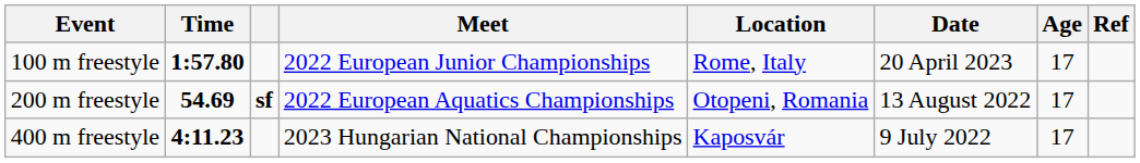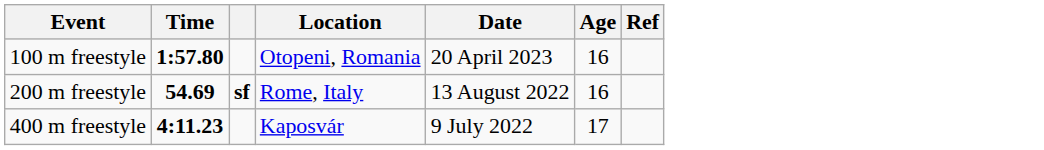 <table class="wikitable">
 <tr>
 <th>Event</th>
 <th>Time</th>
 <th></th>
-<th>Meet</th>
 <th>Location</th>
 <th>Date</th>
 <th>Age</th>
 <th>Ref</th>
 </tr>
 <tr>
 <td>100 m freestyle</td>
 <td style="text-align:center;"><strong>1:57.80</strong></td>
 <td></td>
-<td><a href='#'>2022 European Junior Championships</a></td>
-<td><a href='#'>Rome</a>, <a href='#'>Italy</a></td>
+<td><a href='#'>Otopeni</a>, <a href='#'>Romania</a></td>
 <td>20 April 2023</td>
-<td style="text-align:center;">17</td>
+<td style="text-align:center;">16</td>
 <td style="text-align:center;"></td>
 </tr>
 <tr>
 <td>200 m freestyle</td>
 <td style="text-align:center;"><strong>54.69</strong></td>
 <td><strong>sf</strong></td>
-<td><a href='#'>2022 European Aquatics Championships</a></td>
-<td><a href='#'>Otopeni</a>, <a href='#'>Romania</a></td>
+<td><a href='#'>Rome</a>, <a href='#'>Italy</a></td>
 <td>13 August 2022</td>
-<td style="text-align:center;">17</td>
+<td style="text-align:center;">16</td>
 <td style="text-align:center;"></td>
 </tr>
 <tr>
 <td>400 m freestyle</td>
 <td style="text-align:center;"><strong>4:11.23</strong></td>
 <td></td>
-<td>2023 Hungarian National Championships</td>
 <td><a href='#'>Kaposvár</a></td>
 <td>9 July 2022</td>
 <td style="text-align:center;">17</td>
 <td style="text-align:center;"></td>
 </tr>
 </table>
